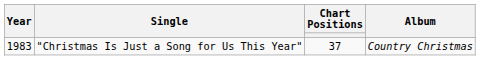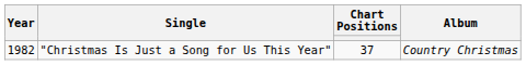 <table class="wikitable">
 <tr>
 <th rowspan="2">Year</th>
 <th rowspan="2">Single</th>
 <th colspan="1">Chart Positions</th>
 <th rowspan="2">Album</th>
 </tr>
 <tr>
 <th width="65"></th>
 </tr>
 <tr>
-<td>1983</td>
+<td>1982</td>
 <td>"Christmas Is Just a Song for Us This Year"<br></td>
 <td align="center">37</td>
 <td><em>Country Christmas</em></td>
 </tr>
 </table>
